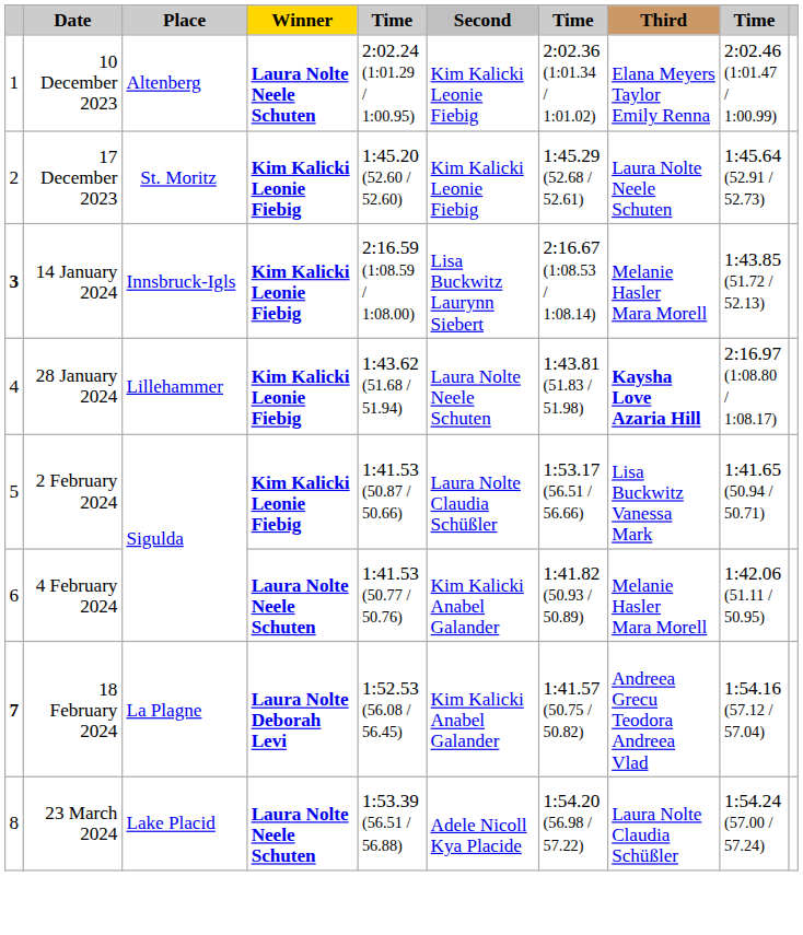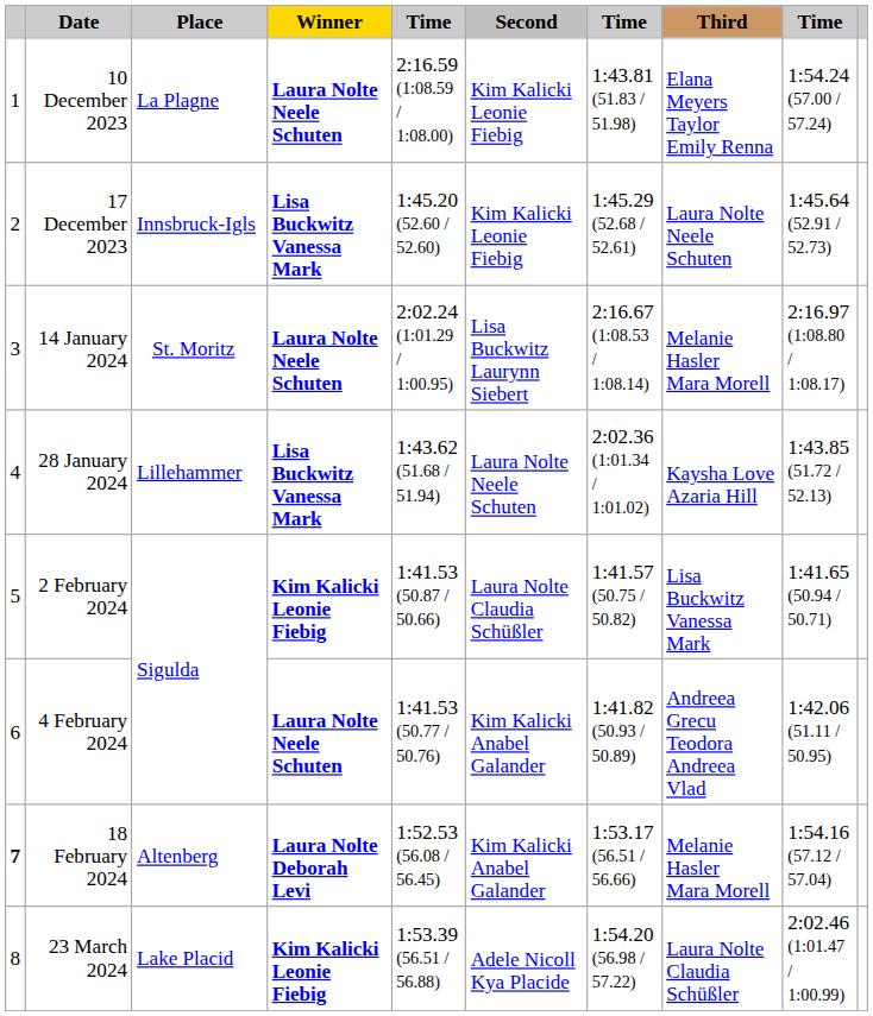 <table class="wikitable plainrowheaders" style="background:#fff; font-size:90%; line-height:16px; border:grey solid 1px; border-collapse:collapse;">
 <tr>
 <th scope="col" style="background:#ccc; width=10 px;"></th>
 <th scope="col" style="background:#ccc; width:130px;">Date</th>
 <th scope="col" style="background:#ccc; width:180px;">Place</th>
 <th scope="col" style="background:gold; width:230px;">Winner</th>
 <th scope="col" style="background:#ccc; width:60px;">Time</th>
 <th scope="col" style="background:silver; width:230px;">Second</th>
 <th scope="col" style="background:#ccc; width:60px;">Time</th>
 <th scope="col" style="background:#c96; width:230px;">Third</th>
 <th scope="col" style="background:#ccc; width:60px;">Time</th>
 <th scope="col" style="background:#ccc; width=10px;"></th>
 </tr>
 <tr>
 <td align="center">1</td>
 <td align="right">10 December 2023</td>
-<td> <a href='#'>Altenberg</a></td>
+<td> <a href='#'>La Plagne</a></td>
 <td><strong><small></small><br><a href='#'>Laura Nolte</a><br><a href='#'>Neele Schuten</a></strong></td>
-<td>2:02.24<br><small>(1:01.29 / 1:00.95)</small></td>
+<td>2:16.59<br><small>(1:08.59 / 1:08.00)</small></td>
 <td><small></small><br><a href='#'>Kim Kalicki</a><br><a href='#'>Leonie Fiebig</a></td>
-<td>2:02.36<br><small>(1:01.34 / 1:01.02)</small></td>
+<td>1:43.81<br><small>(51.83 / 51.98)</small></td>
 <td><small></small><br><a href='#'>Elana Meyers Taylor</a><br><a href='#'>Emily Renna</a></td>
-<td>2:02.46<br><small>(1:01.47 / 1:00.99)</small></td>
+<td>1:54.24<br><small>(57.00 / 57.24)</small></td>
 <td></td>
 </tr>
 <tr>
 <td align="center">2</td>
 <td align="right">17 December 2023</td>
-<td>   <a href='#'>St. Moritz</a></td>
-<td><strong><small></small><br><a href='#'>Kim Kalicki</a><br><a href='#'>Leonie Fiebig</a></strong></td>
+<td> <a href='#'>Innsbruck-Igls</a></td>
+<td><strong><small></small><br><a href='#'>Lisa Buckwitz</a><br><a href='#'>Vanessa Mark</a></strong></td>
 <td>1:45.20<br><small>(52.60 / 52.60)</small></td>
 <td><small></small><br><a href='#'>Kim Kalicki</a><br><a href='#'>Leonie Fiebig</a></td>
 <td>1:45.29<br><small>(52.68 / 52.61)</small></td>
 <td><small></small><br><a href='#'>Laura Nolte</a><br><a href='#'>Neele Schuten</a></td>
 <td>1:45.64<br><small>(52.91 / 52.73)</small></td>
 <td></td>
 </tr>
 <tr>
-<td align="center"><strong>3</strong></td>
+<td align="center">3</td>
 <td align="right">14 January 2024</td>
-<td> <a href='#'>Innsbruck-Igls</a></td>
-<td><strong><small></small><br><a href='#'>Kim Kalicki</a><br><a href='#'>Leonie Fiebig</a></strong></td>
-<td>2:16.59<br><small>(1:08.59 / 1:08.00)</small></td>
+<td>   <a href='#'>St. Moritz</a></td>
+<td><strong><small></small><br><a href='#'>Laura Nolte</a><br><a href='#'>Neele Schuten</a></strong></td>
+<td>2:02.24<br><small>(1:01.29 / 1:00.95)</small></td>
 <td><small></small><br><a href='#'>Lisa Buckwitz</a><br><a href='#'>Laurynn Siebert</a></td>
 <td>2:16.67<br><small>(1:08.53 / 1:08.14)</small></td>
 <td><small></small><br><a href='#'>Melanie Hasler</a><br><a href='#'>Mara Morell</a></td>
-<td>1:43.85<br><small>(51.72 / 52.13)</small></td>
+<td>2:16.97<br><small>(1:08.80 / 1:08.17)</small></td>
 <td></td>
 </tr>
 <tr>
 <td align="center">4</td>
 <td align="right">28 January 2024</td>
 <td> <a href='#'>Lillehammer</a></td>
-<td><strong><small></small><br><a href='#'>Kim Kalicki</a><br><a href='#'>Leonie Fiebig</a></strong></td>
+<td><strong><small></small><br><a href='#'>Lisa Buckwitz</a><br><a href='#'>Vanessa Mark</a></strong></td>
 <td>1:43.62<br><small>(51.68 / 51.94)</small></td>
 <td><small></small><br><a href='#'>Laura Nolte</a><br><a href='#'>Neele Schuten</a></td>
-<td>1:43.81<br><small>(51.83 / 51.98)</small></td>
-<td><strong><small></small><br><a href='#'>Kaysha Love</a><br><a href='#'>Azaria Hill</a></strong></td>
-<td>2:16.97<br><small>(1:08.80 / 1:08.17)</small></td>
+<td>2:02.36<br><small>(1:01.34 / 1:01.02)</small></td>
+<td><small></small><br><a href='#'>Kaysha Love</a><br><a href='#'>Azaria Hill</a></td>
+<td>1:43.85<br><small>(51.72 / 52.13)</small></td>
 <td></td>
 </tr>
 <tr>
 <td align="center">5</td>
 <td align="right">2 February 2024</td>
 <td rowspan=2> <a href='#'>Sigulda</a></td>
 <td><strong><small></small><br><a href='#'>Kim Kalicki</a><br><a href='#'>Leonie Fiebig</a></strong></td>
 <td>1:41.53<br><small>(50.87 / 50.66)</small></td>
 <td><small></small><br><a href='#'>Laura Nolte</a><br><a href='#'>Claudia Schüßler</a></td>
-<td>1:53.17<br><small>(56.51 / 56.66)</small></td>
+<td>1:41.57<br><small>(50.75 / 50.82)</small></td>
 <td><small></small><br><a href='#'>Lisa Buckwitz</a><br><a href='#'>Vanessa Mark</a></td>
 <td>1:41.65<br><small>(50.94 / 50.71)</small></td>
 <td></td>
 </tr>
 <tr>
 <td align="center">6</td>
 <td align="right">4 February 2024</td>
 <td><strong><small></small><br><a href='#'>Laura Nolte</a><br><a href='#'>Neele Schuten</a></strong></td>
 <td>1:41.53<br><small>(50.77 / 50.76)</small></td>
 <td><small></small><br><a href='#'>Kim Kalicki</a><br><a href='#'>Anabel Galander</a></td>
 <td>1:41.82<br><small>(50.93 / 50.89)</small></td>
-<td><small></small><br><a href='#'>Melanie Hasler</a><br><a href='#'>Mara Morell</a></td>
+<td><small></small><br><a href='#'>Andreea Grecu</a><br><a href='#'>Teodora Andreea Vlad</a></td>
 <td>1:42.06<br><small>(51.11 / 50.95)</small></td>
 <td></td>
 </tr>
 <tr>
 <td align="center"><strong>7</strong></td>
 <td align="right">18 February 2024</td>
-<td> <a href='#'>La Plagne</a></td>
+<td> <a href='#'>Altenberg</a></td>
 <td><strong><small></small><br><a href='#'>Laura Nolte</a><br><a href='#'>Deborah Levi</a></strong></td>
 <td>1:52.53<br><small>(56.08 / 56.45)</small></td>
 <td><small></small><br><a href='#'>Kim Kalicki</a><br><a href='#'>Anabel Galander</a></td>
-<td>1:41.57<br><small>(50.75 / 50.82)</small></td>
-<td><small></small><br><a href='#'>Andreea Grecu</a><br><a href='#'>Teodora Andreea Vlad</a></td>
+<td>1:53.17<br><small>(56.51 / 56.66)</small></td>
+<td><small></small><br><a href='#'>Melanie Hasler</a><br><a href='#'>Mara Morell</a></td>
 <td>1:54.16<br><small>(57.12 / 57.04)</small></td>
 <td></td>
 </tr>
 <tr>
 <td align="center">8</td>
 <td align="right">23 March 2024</td>
 <td> <a href='#'>Lake Placid</a></td>
-<td><strong><small></small><br><a href='#'>Laura Nolte</a><br><a href='#'>Neele Schuten</a></strong></td>
+<td><strong><small></small><br><a href='#'>Kim Kalicki</a><br><a href='#'>Leonie Fiebig</a></strong></td>
 <td>1:53.39<br><small>(56.51 / 56.88)</small></td>
 <td><small></small><br><a href='#'>Adele Nicoll</a><br><a href='#'>Kya Placide</a></td>
 <td>1:54.20<br><small>(56.98 / 57.22)</small></td>
 <td><small></small><br><a href='#'>Laura Nolte</a><br><a href='#'>Claudia Schüßler</a></td>
-<td>1:54.24<br><small>(57.00 / 57.24)</small></td>
+<td>2:02.46<br><small>(1:01.47 / 1:00.99)</small></td>
 <td></td>
 </tr>
 </table>
